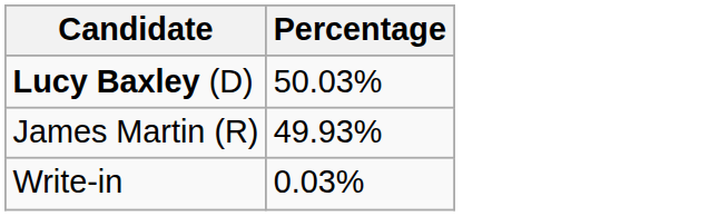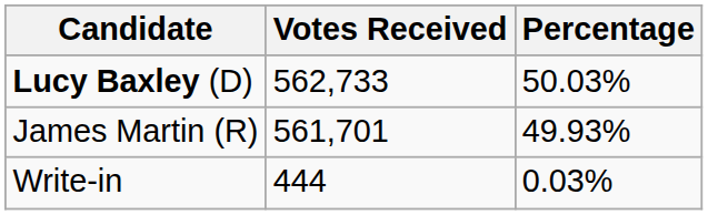 <table class="wikitable">
 <tr>
 <th>Candidate</th>
+<th>Votes Received</th>
 <th>Percentage</th>
 </tr>
 <tr>
 <td><strong>Lucy Baxley</strong> (D)</td>
+<td>562,733</td>
 <td>50.03%</td>
 </tr>
 <tr>
 <td>James Martin (R)</td>
+<td>561,701</td>
 <td>49.93%</td>
 </tr>
 <tr>
 <td>Write-in</td>
+<td>444</td>
 <td>0.03%</td>
 </tr>
 </table>
